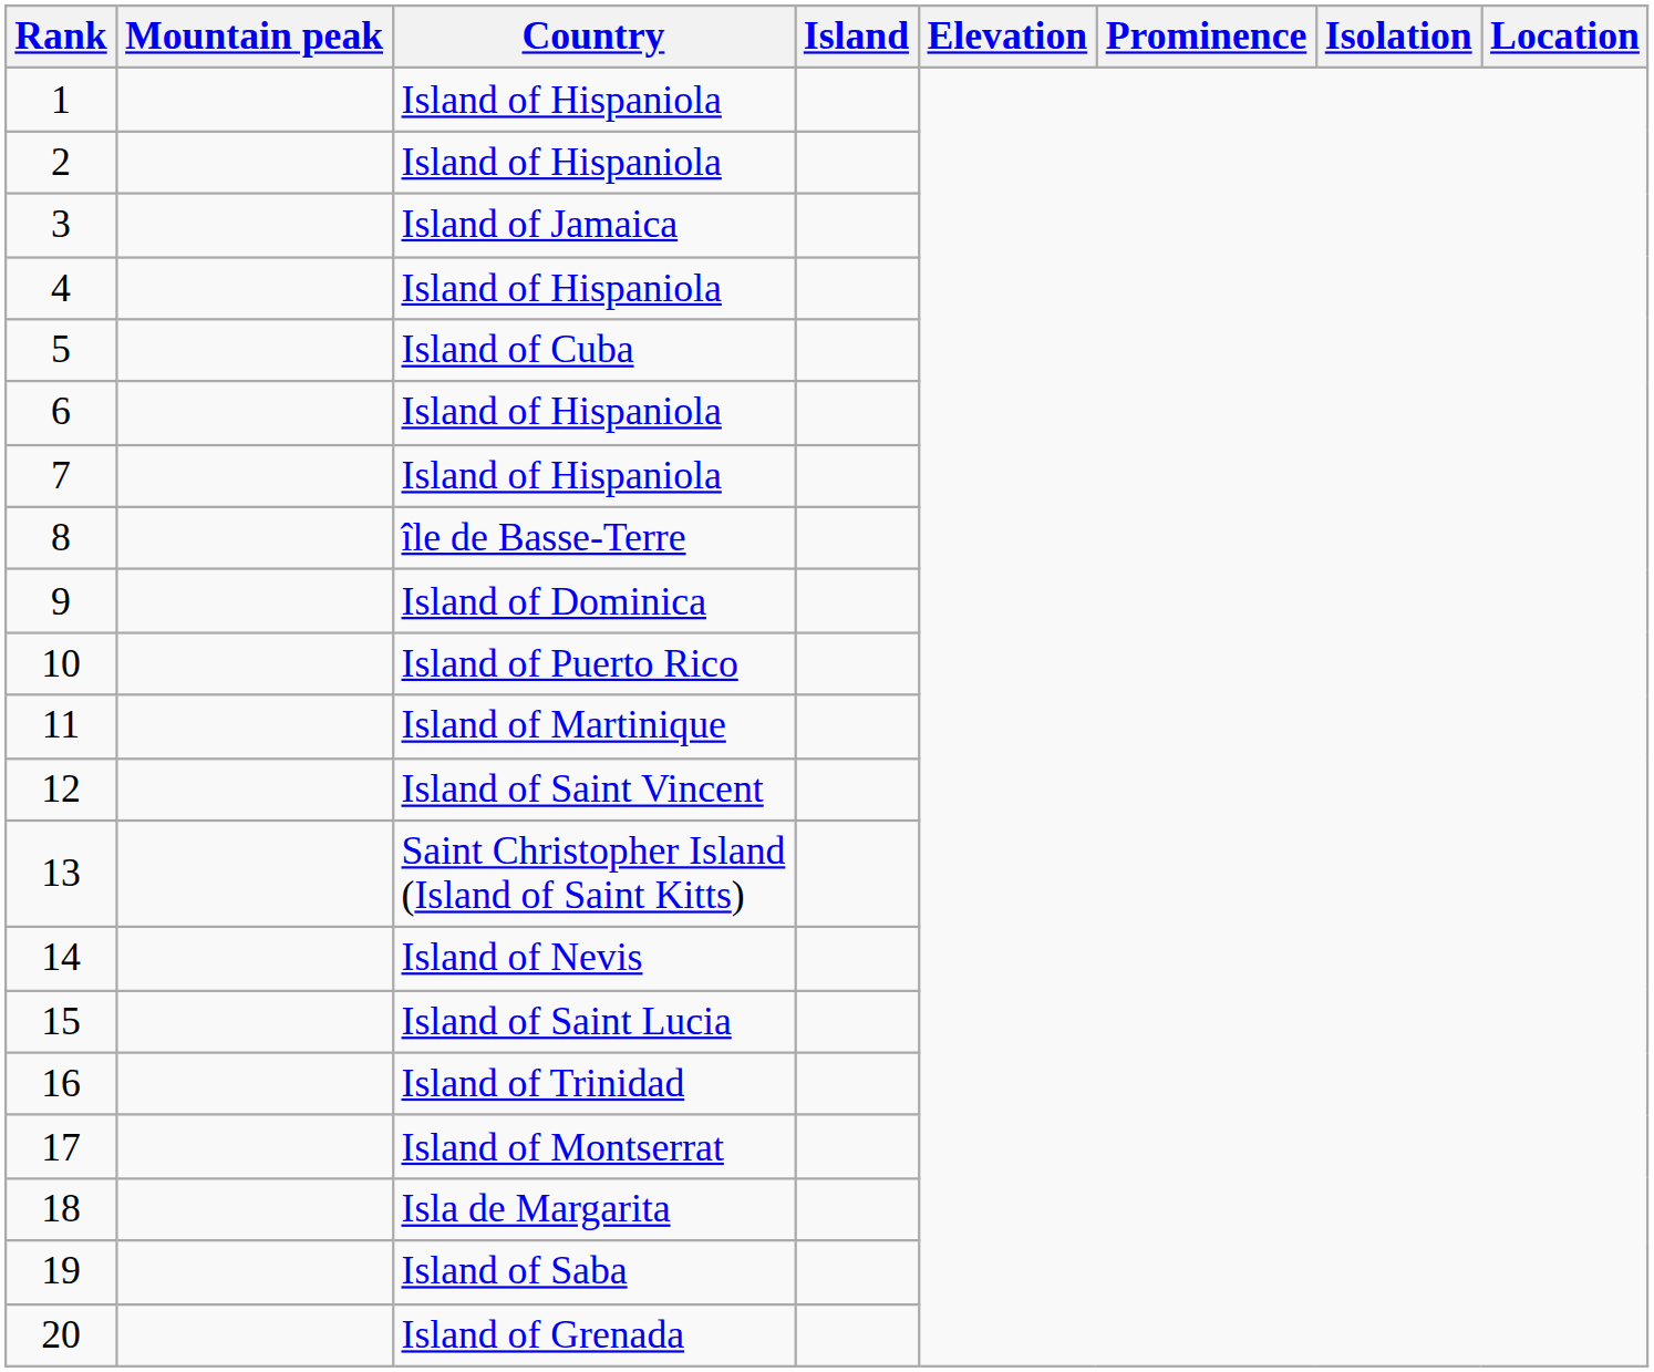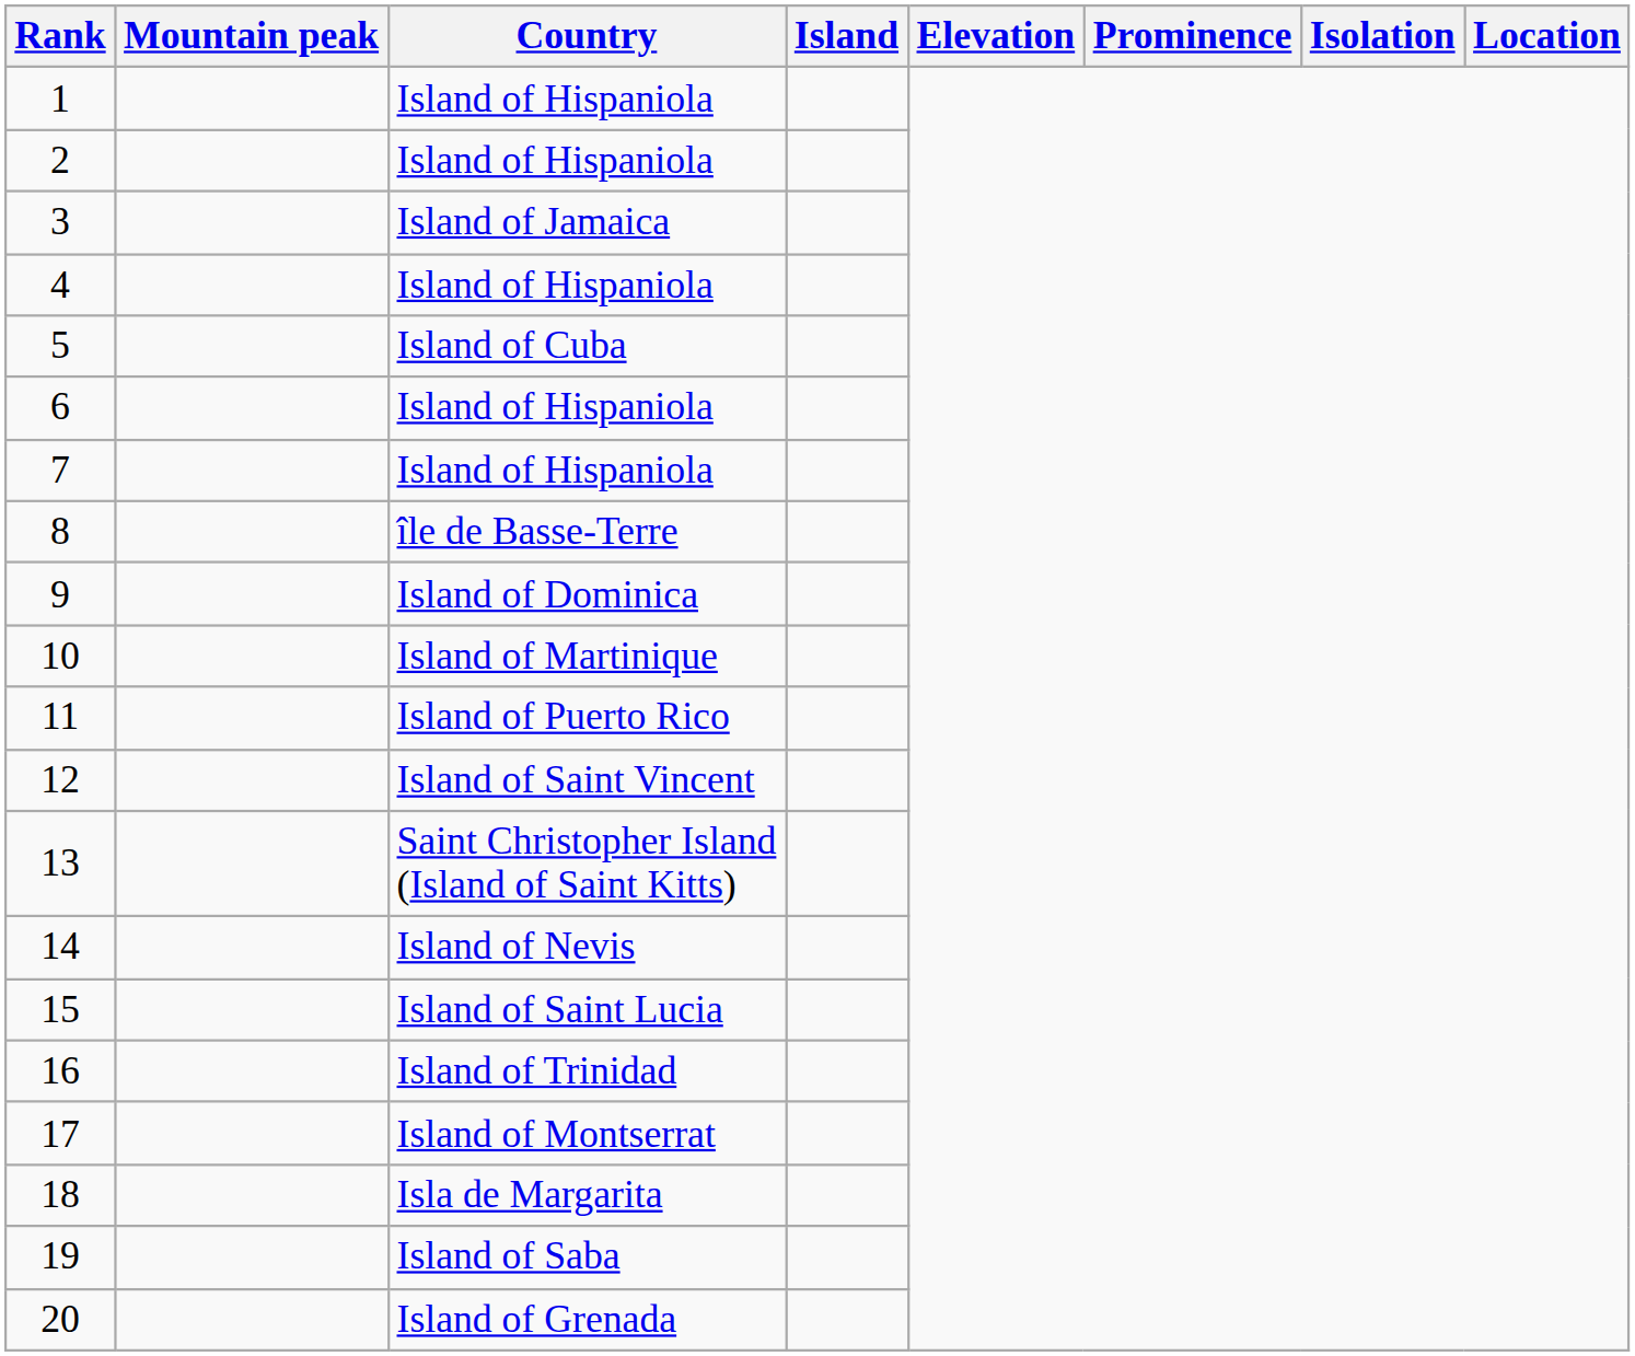 <table class=wikitable sortable>
 <tr>
 <th><a href='#'>Rank</a></th>
 <th><a href='#'>Mountain peak</a></th>
 <th><a href='#'>Country</a></th>
 <th><a href='#'>Island</a></th>
 <th><a href='#'>Elevation</a></th>
 <th><a href='#'>Prominence</a></th>
 <th><a href='#'>Isolation</a></th>
 <th><a href='#'>Location</a></th>
 </tr>
 <tr>
 <td align=center>1<br></td>
 <td></td>
 <td><a href='#'>Island of Hispaniola</a><br></td>
 <td></td>
 </tr>
 <tr>
 <td align=center>2<br></td>
 <td></td>
 <td><a href='#'>Island of Hispaniola</a><br></td>
 <td></td>
 </tr>
 <tr>
 <td align=center>3<br></td>
 <td></td>
 <td><a href='#'>Island of Jamaica</a><br></td>
 <td></td>
 </tr>
 <tr>
 <td align=center>4<br></td>
 <td></td>
 <td><a href='#'>Island of Hispaniola</a><br></td>
 <td></td>
 </tr>
 <tr>
 <td align=center>5<br></td>
 <td></td>
 <td><a href='#'>Island of Cuba</a><br></td>
 <td></td>
 </tr>
 <tr>
 <td align=center>6<br></td>
 <td></td>
 <td><a href='#'>Island of Hispaniola</a><br></td>
 <td></td>
 </tr>
 <tr>
 <td align=center>7<br></td>
 <td></td>
 <td><a href='#'>Island of Hispaniola</a><br></td>
 <td></td>
 </tr>
 <tr>
 <td align=center>8<br></td>
 <td></td>
 <td><a href='#'>île de Basse-Terre</a><br></td>
 <td></td>
 </tr>
 <tr>
 <td align=center>9<br></td>
 <td></td>
 <td><a href='#'>Island of Dominica</a><br></td>
 <td></td>
 </tr>
 <tr>
 <td align=center>10<br></td>
 <td></td>
-<td><a href='#'>Island of Puerto Rico</a><br></td>
+<td><a href='#'>Island of Martinique</a><br></td>
 <td></td>
 </tr>
 <tr>
 <td align=center>11<br></td>
 <td></td>
-<td><a href='#'>Island of Martinique</a><br></td>
+<td><a href='#'>Island of Puerto Rico</a><br></td>
 <td></td>
 </tr>
 <tr>
 <td align=center>12<br></td>
 <td></td>
 <td><a href='#'>Island of Saint Vincent</a><br></td>
 <td></td>
 </tr>
 <tr>
 <td align=center>13<br></td>
 <td></td>
 <td><a href='#'>Saint Christopher Island</a><br>(<a href='#'>Island of Saint Kitts</a>)<br></td>
 <td></td>
 </tr>
 <tr>
 <td align=center>14<br></td>
 <td></td>
 <td><a href='#'>Island of Nevis</a><br></td>
 <td></td>
 </tr>
 <tr>
 <td align=center>15<br></td>
 <td></td>
 <td><a href='#'>Island of Saint Lucia</a><br></td>
 <td></td>
 </tr>
 <tr>
 <td align=center>16<br></td>
 <td></td>
 <td><a href='#'>Island of Trinidad</a><br></td>
 <td></td>
 </tr>
 <tr>
 <td align=center>17<br></td>
 <td></td>
 <td><a href='#'>Island of Montserrat</a><br></td>
 <td></td>
 </tr>
 <tr>
 <td align=center>18<br></td>
 <td></td>
 <td><a href='#'>Isla de Margarita</a><br></td>
 <td></td>
 </tr>
 <tr>
 <td align=center>19<br></td>
 <td></td>
 <td><a href='#'>Island of Saba</a><br></td>
 <td></td>
 </tr>
 <tr>
 <td align=center>20<br></td>
 <td></td>
 <td><a href='#'>Island of Grenada</a><br></td>
 <td></td>
 </tr>
 </table>
